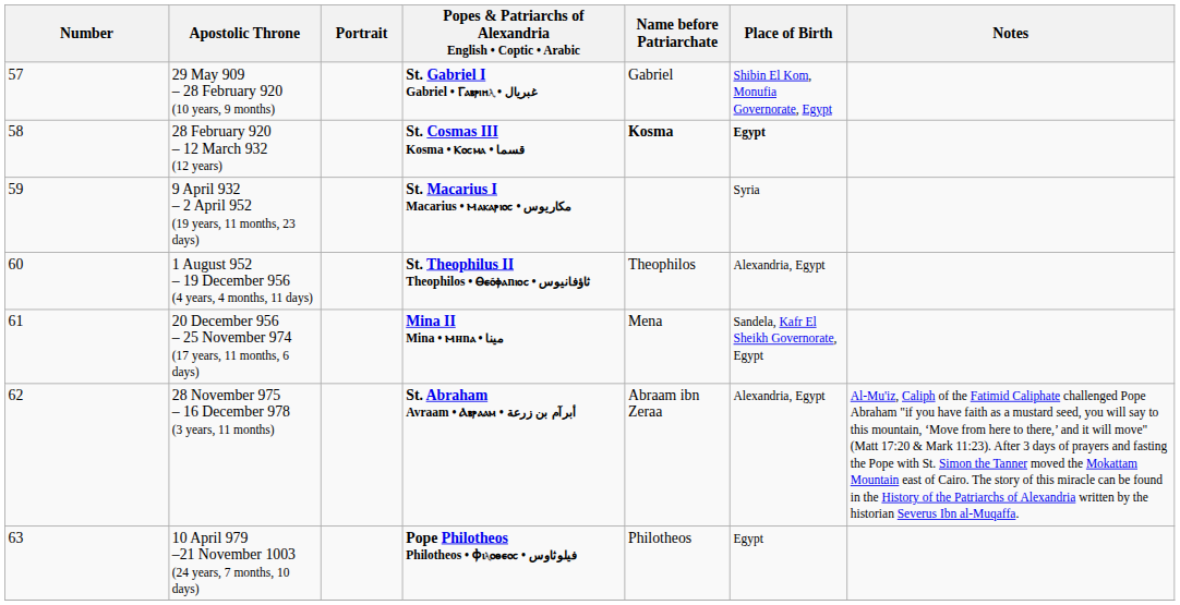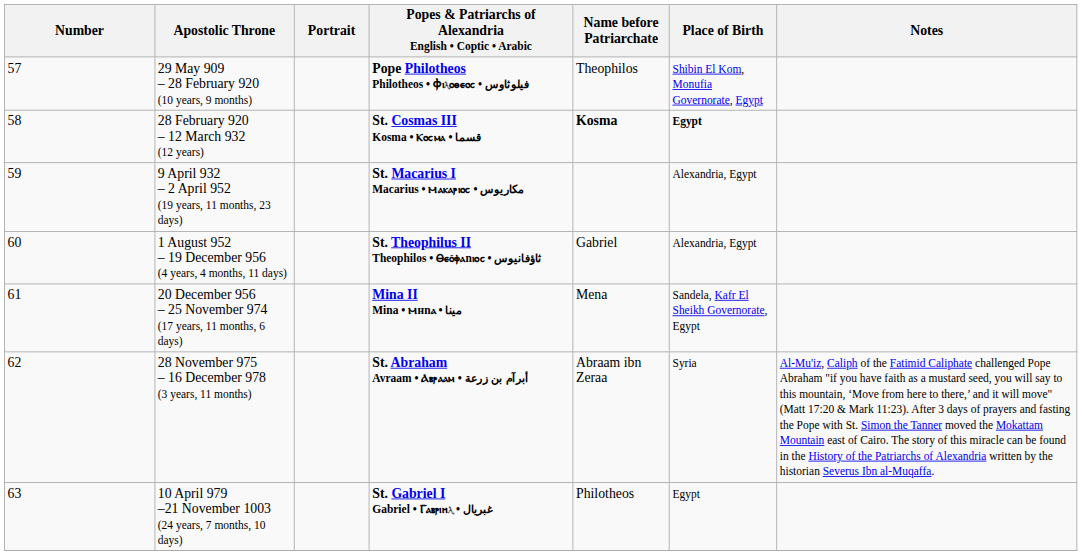 <table class="wikitable">
 <tr>
 <th>Number</th>
 <th style="width:13%;">Apostolic Throne</th>
 <th style="width:7%;">Portrait</th>
 <th style="width:19%;">Popes & Patriarchs of Alexandria<br><small>English • Coptic • Arabic</small></th>
 <th style="width:9%;">Name before Patriarchate</th>
 <th style="width:10%;">Place of Birth</th>
 <th style="width:28%;">Notes</th>
 </tr>
 <tr valign="top">
 <td>57</td>
 <td>29 May 909<br>– 28 February 920<br><small>(10 years, 9 months)</small></td>
 <td></td>
-<td><strong>St. <a href='#'>Gabriel I</a></strong><br><small><strong>Gabriel • Ⲅⲁⲃⲣⲓⲏⲗ • غبريال</strong></small></td>
-<td>Gabriel</td>
+<td><strong>Pope <a href='#'>Philotheos</a></strong><br><small><strong>Philotheos • Ⲫⲓⲗⲟⲑⲉⲟⲥ • فيلوثاوس</strong></small></td>
+<td>Theophilos</td>
 <td><small><a href='#'>Shibin El Kom</a>, <a href='#'>Monufia Governorate</a>, <a href='#'>Egypt</a></small></td>
 <td><small></small></td>
 </tr>
 <tr valign="top">
 <td>58</td>
 <td>28 February 920<br>– 12 March 932<br><small>(12 years)</small></td>
 <td></td>
 <td><strong>St. <a href='#'>Cosmas III</a></strong><br><small><strong>Kosma • Ⲕⲟⲥⲙⲁ • قسما</strong></small></td>
 <td><strong>Kosma</strong></td>
 <td><strong><small>Egypt</small></strong></td>
 <td><small> </small></td>
 </tr>
 <tr valign="top">
 <td>59</td>
 <td>9 April 932<br>– 2 April 952<br><small>(19 years, 11 months, 23 days)</small></td>
 <td></td>
 <td><strong>St. <a href='#'>Macarius I</a></strong><br><small><strong>Macarius • Ⲙⲁⲕⲁⲣⲓⲟⲥ • مكاريوس</strong></small></td>
 <td></td>
-<td><small>Syria</small></td>
+<td><small>Alexandria, Egypt</small></td>
 <td><small></small></td>
 </tr>
 <tr valign="top">
 <td>60</td>
 <td>1 August 952<br>– 19 December 956<br><small>(4 years, 4 months, 11 days)</small></td>
 <td></td>
 <td><strong>St. <a href='#'>Theophilus II</a></strong><br><small><strong>Theophilos • Ⲑⲉⲟ́ⲫⲁnⲓⲟⲥ • ثاؤفانيوس</strong></small></td>
-<td>Theophilos</td>
+<td>Gabriel</td>
 <td><small>Alexandria, Egypt</small></td>
 <td><small></small></td>
 </tr>
 <tr valign="top">
 <td>61</td>
 <td>20 December 956<br>– 25 November 974<br><small>(17 years, 11 months, 6 days)</small></td>
 <td></td>
 <td><strong><a href='#'>Mina II</a></strong><br><small><strong>Mina • Ⲙнnⲁ • مينا</strong><br></small></td>
 <td>Mena</td>
 <td><small>Sandela, <a href='#'>Kafr El Sheikh Governorate</a>, Egypt</small></td>
 <td><small></small></td>
 </tr>
 <tr valign="top">
 <td>62</td>
 <td>28 November 975<br>– 16 December 978<br><small>(3 years, 11 months)</small></td>
 <td></td>
 <td><strong>St. <a href='#'>Abraham</a></strong><br><small><strong>Avraam • Ⲁⲃⲣⲁⲁⲙ • أبرآم بن زرعة</strong></small></td>
 <td>Abraam ibn Zeraa</td>
-<td><small>Alexandria, Egypt</small></td>
+<td><small>Syria</small></td>
 <td><small> <a href='#'>Al-Mu'iz</a>, <a href='#'>Caliph</a> of the <a href='#'>Fatimid Caliphate</a> challenged Pope Abraham "if you have faith as a mustard seed, you will say to this mountain, ‘Move from here to there,’ and it will move" (Matt 17:20 & Mark 11:23). After 3 days of prayers and fasting the Pope with St. <a href='#'>Simon the Tanner</a> moved the <a href='#'>Mokattam Mountain</a> east of Cairo. The story of this miracle can be found in the <a href='#'>History of the Patriarchs of Alexandria</a> written by the historian <a href='#'>Severus Ibn al-Muqaffa</a>.</small></td>
 </tr>
 <tr valign="top">
 <td>63</td>
 <td>10 April 979<br>–21 November 1003<br><small>(24 years, 7 months, 10 days)</small></td>
 <td></td>
-<td><strong>Pope <a href='#'>Philotheos</a></strong><br><small><strong>Philotheos • Ⲫⲓⲗⲟⲑⲉⲟⲥ • فيلوثاوس</strong></small></td>
+<td><strong>St. <a href='#'>Gabriel I</a></strong><br><small><strong>Gabriel • Ⲅⲁⲃⲣⲓⲏⲗ • غبريال</strong></small></td>
 <td>Philotheos</td>
 <td><small>Egypt</small></td>
 <td><small></small></td>
 </tr>
 <tr valign="top">
 </tr>
 </table>
